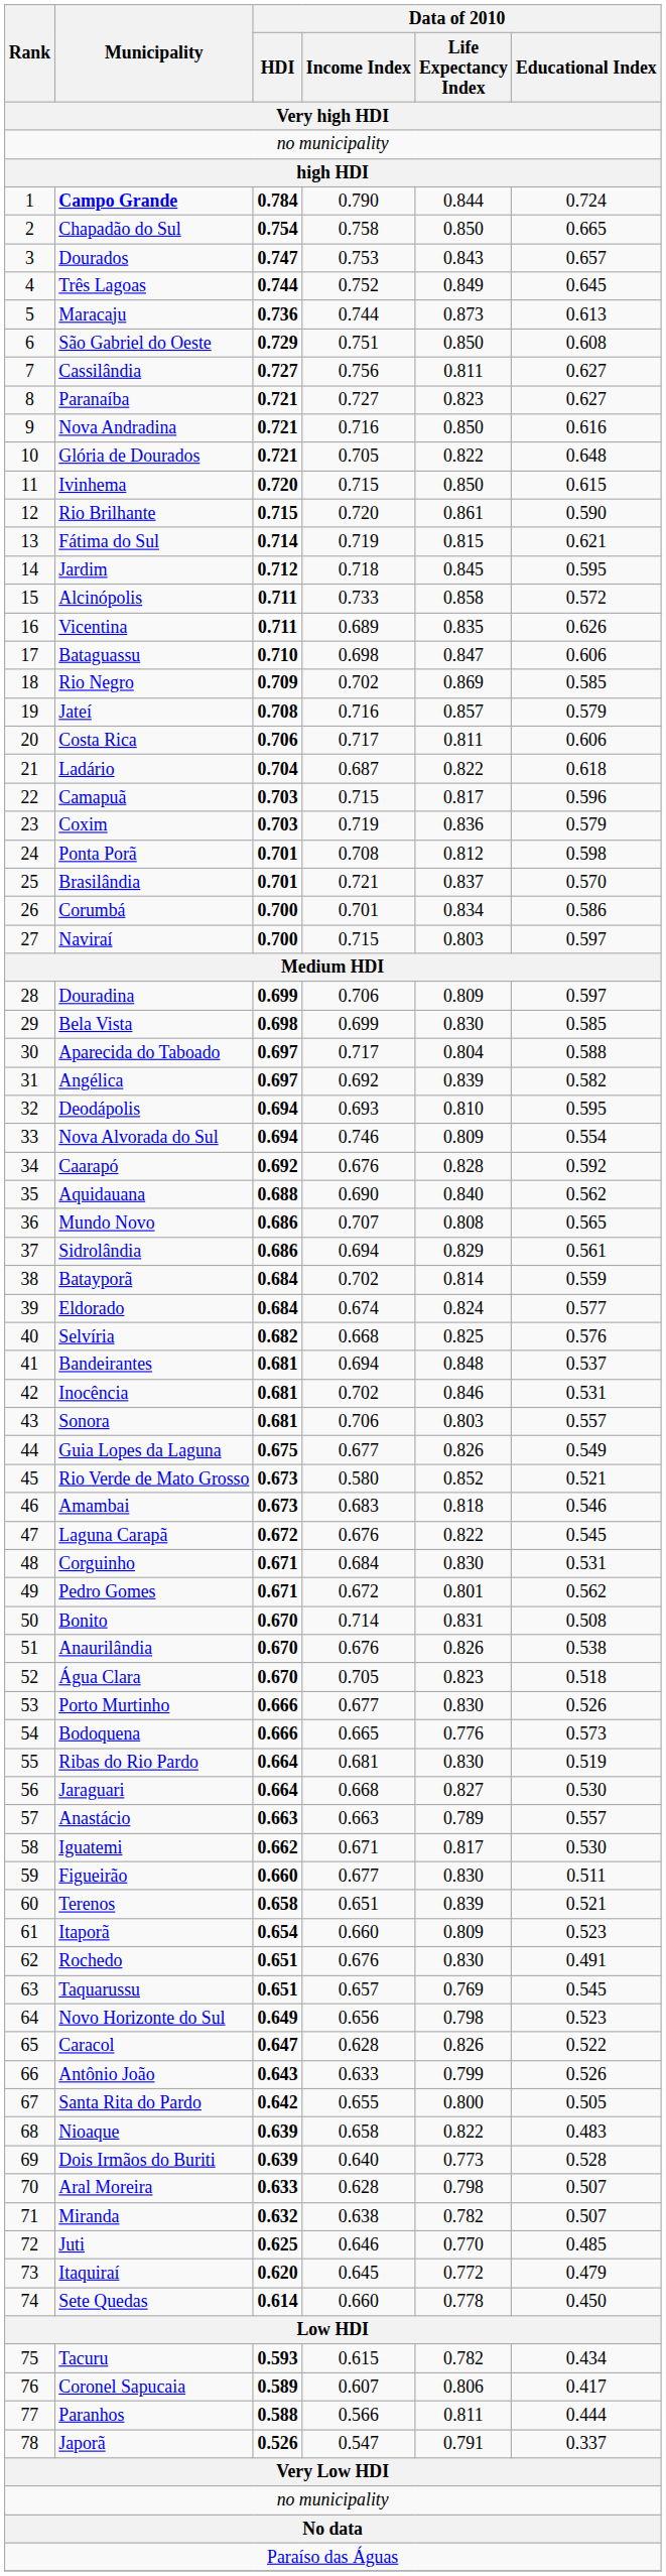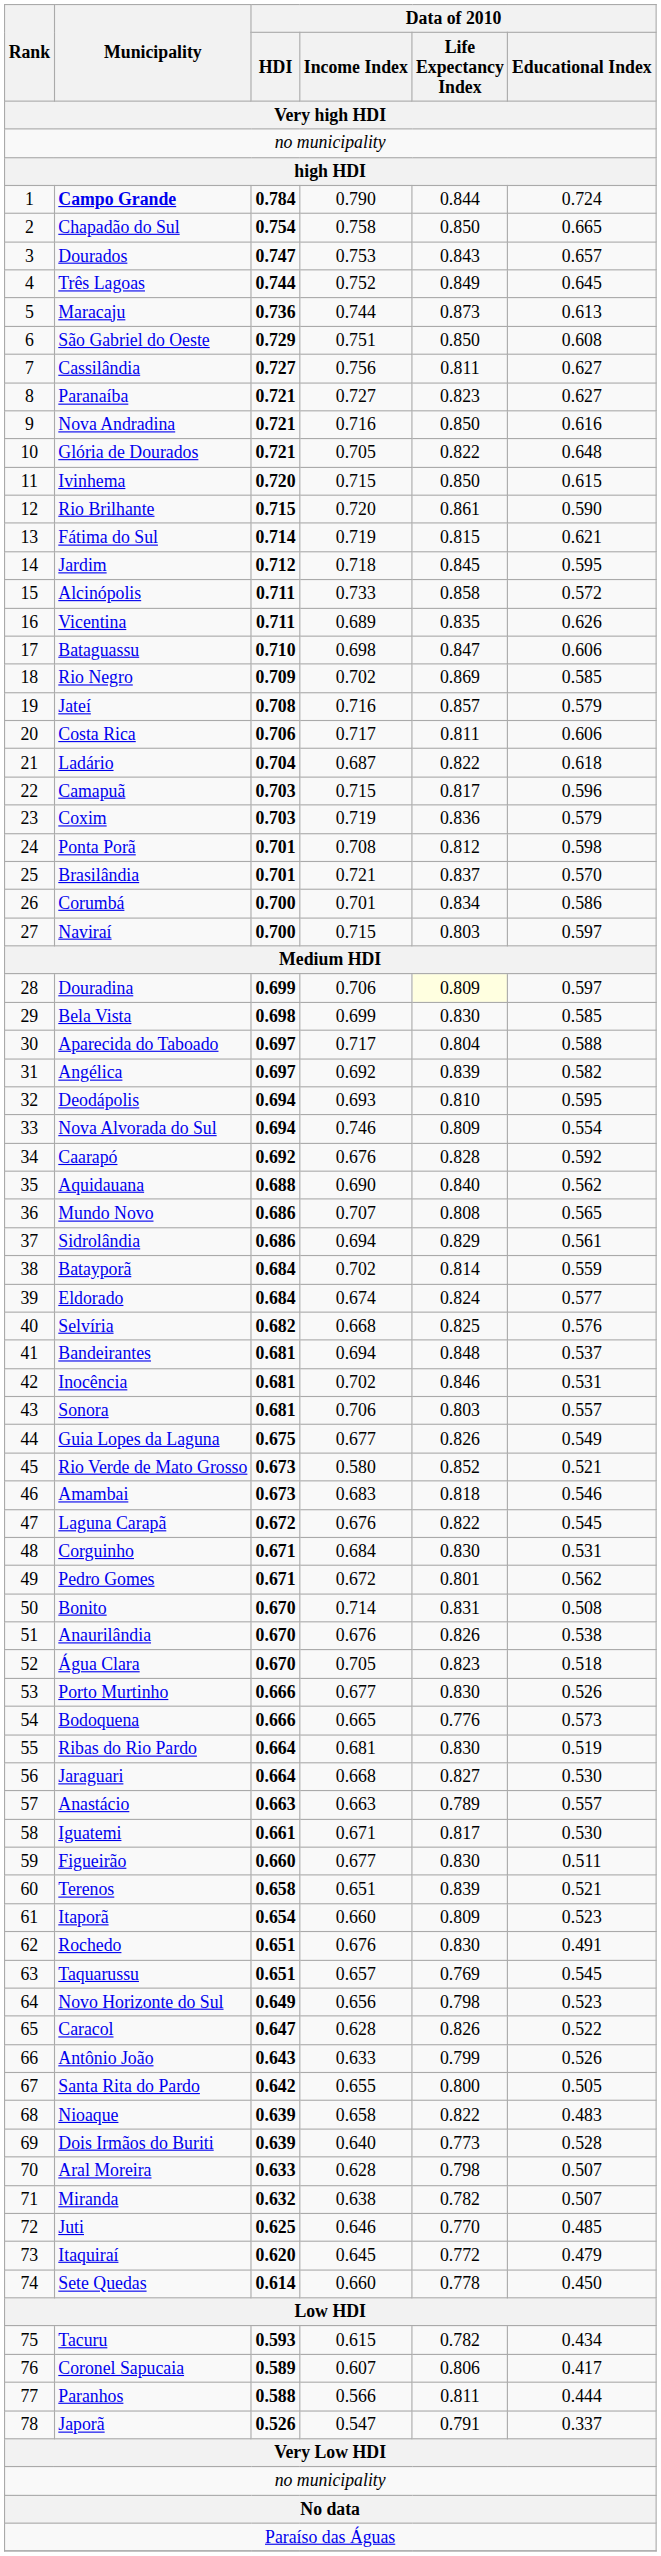 <table class="wikitable sortable">
 <tr>
 <th rowspan="2">Rank</th>
 <th rowspan="2">Municipality</th>
 <th colspan="4">Data of 2010</th>
 </tr>
 <tr bgcolor="#EAEAEA">
 <th>HDI</th>
 <th>Income Index</th>
 <th>Life<br>Expectancy<br>Index</th>
 <th>Educational Index</th>
 </tr>
 <tr>
 <th colspan="6"><strong><span>Very high HDI</span></strong></th>
 </tr>
 <tr>
 <td colspan="6" style="text-align:center;"><em>no municipality</em></td>
 </tr>
 <tr>
 <th colspan="6"><strong><span>high HDI</span></strong></th>
 </tr>
 <tr>
 <td style="text-align:center">1</td>
 <td><strong><a href='#'>Campo Grande</a></strong></td>
 <td style="text-align:center"><strong>0.784</strong></td>
 <td style="text-align:center">0.790</td>
 <td style="text-align:center">0.844</td>
 <td style="text-align:center">0.724</td>
 </tr>
 <tr>
 <td style="text-align:center">2</td>
 <td><a href='#'>Chapadão do Sul</a></td>
 <td style="text-align:center"><strong>0.754</strong></td>
 <td style="text-align:center">0.758</td>
 <td style="text-align:center">0.850</td>
 <td style="text-align:center">0.665</td>
 </tr>
 <tr>
 <td style="text-align:center">3</td>
 <td><a href='#'>Dourados</a></td>
 <td style="text-align:center"><strong>0.747</strong></td>
 <td style="text-align:center">0.753</td>
 <td style="text-align:center">0.843</td>
 <td style="text-align:center">0.657</td>
 </tr>
 <tr>
 <td style="text-align:center">4</td>
 <td><a href='#'>Três Lagoas</a></td>
 <td style="text-align:center"><strong>0.744</strong></td>
 <td style="text-align:center">0.752</td>
 <td style="text-align:center">0.849</td>
 <td style="text-align:center">0.645</td>
 </tr>
 <tr>
 <td style="text-align:center">5</td>
 <td><a href='#'>Maracaju</a></td>
 <td style="text-align:center"><strong>0.736</strong></td>
 <td style="text-align:center">0.744</td>
 <td style="text-align:center">0.873</td>
 <td style="text-align:center">0.613</td>
 </tr>
 <tr>
 <td style="text-align:center">6</td>
 <td><a href='#'>São Gabriel do Oeste</a></td>
 <td style="text-align:center"><strong>0.729</strong></td>
 <td style="text-align:center">0.751</td>
 <td style="text-align:center">0.850</td>
 <td style="text-align:center">0.608</td>
 </tr>
 <tr>
 <td style="text-align:center">7</td>
 <td><a href='#'>Cassilândia</a></td>
 <td style="text-align:center"><strong>0.727</strong></td>
 <td style="text-align:center">0.756</td>
 <td style="text-align:center">0.811</td>
 <td style="text-align:center">0.627</td>
 </tr>
 <tr>
 <td style="text-align:center">8</td>
 <td><a href='#'>Paranaíba</a></td>
 <td style="text-align:center"><strong>0.721</strong></td>
 <td style="text-align:center">0.727</td>
 <td style="text-align:center">0.823</td>
 <td style="text-align:center">0.627</td>
 </tr>
 <tr>
 <td style="text-align:center">9</td>
 <td><a href='#'>Nova Andradina</a></td>
 <td style="text-align:center"><strong>0.721</strong></td>
 <td style="text-align:center">0.716</td>
 <td style="text-align:center">0.850</td>
 <td style="text-align:center">0.616</td>
 </tr>
 <tr>
 <td style="text-align:center">10</td>
 <td><a href='#'>Glória de Dourados</a></td>
 <td style="text-align:center"><strong>0.721</strong></td>
 <td style="text-align:center">0.705</td>
 <td style="text-align:center">0.822</td>
 <td style="text-align:center">0.648</td>
 </tr>
 <tr>
 <td style="text-align:center">11</td>
 <td><a href='#'>Ivinhema</a></td>
 <td style="text-align:center"><strong>0.720</strong></td>
 <td style="text-align:center">0.715</td>
 <td style="text-align:center">0.850</td>
 <td style="text-align:center">0.615</td>
 </tr>
 <tr>
 <td style="text-align:center">12</td>
 <td><a href='#'>Rio Brilhante</a></td>
 <td style="text-align:center"><strong>0.715</strong></td>
 <td style="text-align:center">0.720</td>
 <td style="text-align:center">0.861</td>
 <td style="text-align:center">0.590</td>
 </tr>
 <tr>
 <td style="text-align:center">13</td>
 <td><a href='#'>Fátima do Sul</a></td>
 <td style="text-align:center"><strong>0.714</strong></td>
 <td style="text-align:center">0.719</td>
 <td style="text-align:center">0.815</td>
 <td style="text-align:center">0.621</td>
 </tr>
 <tr>
 <td style="text-align:center">14</td>
 <td><a href='#'>Jardim</a></td>
 <td style="text-align:center"><strong>0.712</strong></td>
 <td style="text-align:center">0.718</td>
 <td style="text-align:center">0.845</td>
 <td style="text-align:center">0.595</td>
 </tr>
 <tr>
 <td style="text-align:center">15</td>
 <td><a href='#'>Alcinópolis</a></td>
 <td style="text-align:center"><strong>0.711</strong></td>
 <td style="text-align:center">0.733</td>
 <td style="text-align:center">0.858</td>
 <td style="text-align:center">0.572</td>
 </tr>
 <tr>
 <td style="text-align:center">16</td>
 <td><a href='#'>Vicentina</a></td>
 <td style="text-align:center"><strong>0.711</strong></td>
 <td style="text-align:center">0.689</td>
 <td style="text-align:center">0.835</td>
 <td style="text-align:center">0.626</td>
 </tr>
 <tr>
 <td style="text-align:center">17</td>
 <td><a href='#'>Bataguassu</a></td>
 <td style="text-align:center"><strong>0.710</strong></td>
 <td style="text-align:center">0.698</td>
 <td style="text-align:center">0.847</td>
 <td style="text-align:center">0.606</td>
 </tr>
 <tr>
 <td style="text-align:center">18</td>
 <td><a href='#'>Rio Negro</a></td>
 <td style="text-align:center"><strong>0.709</strong></td>
 <td style="text-align:center">0.702</td>
 <td style="text-align:center">0.869</td>
 <td style="text-align:center">0.585</td>
 </tr>
 <tr>
 <td style="text-align:center">19</td>
 <td><a href='#'>Jateí</a></td>
 <td style="text-align:center"><strong>0.708</strong></td>
 <td style="text-align:center">0.716</td>
 <td style="text-align:center">0.857</td>
 <td style="text-align:center">0.579</td>
 </tr>
 <tr>
 <td style="text-align:center">20</td>
 <td><a href='#'>Costa Rica</a></td>
 <td style="text-align:center"><strong>0.706</strong></td>
 <td style="text-align:center">0.717</td>
 <td style="text-align:center">0.811</td>
 <td style="text-align:center">0.606</td>
 </tr>
 <tr>
 <td style="text-align:center">21</td>
 <td><a href='#'>Ladário</a></td>
 <td style="text-align:center"><strong>0.704</strong></td>
 <td style="text-align:center">0.687</td>
 <td style="text-align:center">0.822</td>
 <td style="text-align:center">0.618</td>
 </tr>
 <tr>
 <td style="text-align:center">22</td>
 <td><a href='#'>Camapuã</a></td>
 <td style="text-align:center"><strong>0.703</strong></td>
 <td style="text-align:center">0.715</td>
 <td style="text-align:center">0.817</td>
 <td style="text-align:center">0.596</td>
 </tr>
 <tr>
 <td style="text-align:center">23</td>
 <td><a href='#'>Coxim</a></td>
 <td style="text-align:center"><strong>0.703</strong></td>
 <td style="text-align:center">0.719</td>
 <td style="text-align:center">0.836</td>
 <td style="text-align:center">0.579</td>
 </tr>
 <tr>
 <td style="text-align:center">24</td>
 <td><a href='#'>Ponta Porã</a></td>
 <td style="text-align:center"><strong>0.701</strong></td>
 <td style="text-align:center">0.708</td>
 <td style="text-align:center">0.812</td>
 <td style="text-align:center">0.598</td>
 </tr>
 <tr>
 <td style="text-align:center">25</td>
 <td><a href='#'>Brasilândia</a></td>
 <td style="text-align:center"><strong>0.701</strong></td>
 <td style="text-align:center">0.721</td>
 <td style="text-align:center">0.837</td>
 <td style="text-align:center">0.570</td>
 </tr>
 <tr>
 <td style="text-align:center">26</td>
 <td><a href='#'>Corumbá</a></td>
 <td style="text-align:center"><strong>0.700</strong></td>
 <td style="text-align:center">0.701</td>
 <td style="text-align:center">0.834</td>
 <td style="text-align:center">0.586</td>
 </tr>
 <tr>
 <td style="text-align:center">27</td>
 <td><a href='#'>Naviraí</a></td>
 <td style="text-align:center"><strong>0.700</strong></td>
 <td style="text-align:center">0.715</td>
 <td style="text-align:center">0.803</td>
 <td style="text-align:center">0.597</td>
 </tr>
 <tr>
 <th colspan="6"><span><strong>Medium HDI</strong></span></th>
 </tr>
 <tr>
 <td style="text-align:center">28</td>
 <td><a href='#'>Douradina</a></td>
 <td style="text-align:center"><strong>0.699</strong></td>
 <td style="text-align:center">0.706</td>
-<td style="text-align:center">0.809</td>
+<td style="background: lightyellow; text-align:center">0.809</td>
 <td style="text-align:center">0.597</td>
 </tr>
 <tr>
 <td style="text-align:center">29</td>
 <td><a href='#'>Bela Vista</a></td>
 <td style="text-align:center"><strong>0.698</strong></td>
 <td style="text-align:center">0.699</td>
 <td style="text-align:center">0.830</td>
 <td style="text-align:center">0.585</td>
 </tr>
 <tr>
 <td style="text-align:center">30</td>
 <td><a href='#'>Aparecida do Taboado</a></td>
 <td style="text-align:center"><strong>0.697</strong></td>
 <td style="text-align:center">0.717</td>
 <td style="text-align:center">0.804</td>
 <td style="text-align:center">0.588</td>
 </tr>
 <tr>
 <td style="text-align:center">31</td>
 <td><a href='#'>Angélica</a></td>
 <td style="text-align:center"><strong>0.697</strong></td>
 <td style="text-align:center">0.692</td>
 <td style="text-align:center">0.839</td>
 <td style="text-align:center">0.582</td>
 </tr>
 <tr>
 <td style="text-align:center">32</td>
 <td><a href='#'>Deodápolis</a></td>
 <td style="text-align:center"><strong>0.694</strong></td>
 <td style="text-align:center">0.693</td>
 <td style="text-align:center">0.810</td>
 <td style="text-align:center">0.595</td>
 </tr>
 <tr>
 <td style="text-align:center">33</td>
 <td><a href='#'>Nova Alvorada do Sul</a></td>
 <td style="text-align:center"><strong>0.694</strong></td>
 <td style="text-align:center">0.746</td>
 <td style="text-align:center">0.809</td>
 <td style="text-align:center">0.554</td>
 </tr>
 <tr>
 <td style="text-align:center">34</td>
 <td><a href='#'>Caarapó</a></td>
 <td style="text-align:center"><strong>0.692</strong></td>
 <td style="text-align:center">0.676</td>
 <td style="text-align:center">0.828</td>
 <td style="text-align:center">0.592</td>
 </tr>
 <tr>
 <td style="text-align:center">35</td>
 <td><a href='#'>Aquidauana</a></td>
 <td style="text-align:center"><strong>0.688</strong></td>
 <td style="text-align:center">0.690</td>
 <td style="text-align:center">0.840</td>
 <td style="text-align:center">0.562</td>
 </tr>
 <tr>
 <td style="text-align:center">36</td>
 <td><a href='#'>Mundo Novo</a></td>
 <td style="text-align:center"><strong>0.686</strong></td>
 <td style="text-align:center">0.707</td>
 <td style="text-align:center">0.808</td>
 <td style="text-align:center">0.565</td>
 </tr>
 <tr>
 <td style="text-align:center">37</td>
 <td><a href='#'>Sidrolândia</a></td>
 <td style="text-align:center"><strong>0.686</strong></td>
 <td style="text-align:center">0.694</td>
 <td style="text-align:center">0.829</td>
 <td style="text-align:center">0.561</td>
 </tr>
 <tr>
 <td style="text-align:center">38</td>
 <td><a href='#'>Batayporã</a></td>
 <td style="text-align:center"><strong>0.684</strong></td>
 <td style="text-align:center">0.702</td>
 <td style="text-align:center">0.814</td>
 <td style="text-align:center">0.559</td>
 </tr>
 <tr>
 <td style="text-align:center">39</td>
 <td><a href='#'>Eldorado</a></td>
 <td style="text-align:center"><strong>0.684</strong></td>
 <td style="text-align:center">0.674</td>
 <td style="text-align:center">0.824</td>
 <td style="text-align:center">0.577</td>
 </tr>
 <tr>
 <td style="text-align:center">40</td>
 <td><a href='#'>Selvíria</a></td>
 <td style="text-align:center"><strong>0.682</strong></td>
 <td style="text-align:center">0.668</td>
 <td style="text-align:center">0.825</td>
 <td style="text-align:center">0.576</td>
 </tr>
 <tr>
 <td style="text-align:center">41</td>
 <td><a href='#'>Bandeirantes</a></td>
 <td style="text-align:center"><strong>0.681</strong></td>
 <td style="text-align:center">0.694</td>
 <td style="text-align:center">0.848</td>
 <td style="text-align:center">0.537</td>
 </tr>
 <tr>
 <td style="text-align:center">42</td>
 <td><a href='#'>Inocência</a></td>
 <td style="text-align:center"><strong>0.681</strong></td>
 <td style="text-align:center">0.702</td>
 <td style="text-align:center">0.846</td>
 <td style="text-align:center">0.531</td>
 </tr>
 <tr>
 <td style="text-align:center">43</td>
 <td><a href='#'>Sonora</a></td>
 <td style="text-align:center"><strong>0.681</strong></td>
 <td style="text-align:center">0.706</td>
 <td style="text-align:center">0.803</td>
 <td style="text-align:center">0.557</td>
 </tr>
 <tr>
 <td style="text-align:center">44</td>
 <td><a href='#'>Guia Lopes da Laguna</a></td>
 <td style="text-align:center"><strong>0.675</strong></td>
 <td style="text-align:center">0.677</td>
 <td style="text-align:center">0.826</td>
 <td style="text-align:center">0.549</td>
 </tr>
 <tr>
 <td style="text-align:center">45</td>
 <td><a href='#'>Rio Verde de Mato Grosso</a></td>
 <td style="text-align:center"><strong>0.673</strong></td>
 <td style="text-align:center">0.580</td>
 <td style="text-align:center">0.852</td>
 <td style="text-align:center">0.521</td>
 </tr>
 <tr>
 <td style="text-align:center">46</td>
 <td><a href='#'>Amambai</a></td>
 <td style="text-align:center"><strong>0.673</strong></td>
 <td style="text-align:center">0.683</td>
 <td style="text-align:center">0.818</td>
 <td style="text-align:center">0.546</td>
 </tr>
 <tr>
 <td style="text-align:center">47</td>
 <td><a href='#'>Laguna Carapã</a></td>
 <td style="text-align:center"><strong>0.672</strong></td>
 <td style="text-align:center">0.676</td>
 <td style="text-align:center">0.822</td>
 <td style="text-align:center">0.545</td>
 </tr>
 <tr>
 <td style="text-align:center">48</td>
 <td><a href='#'>Corguinho</a></td>
 <td style="text-align:center"><strong>0.671</strong></td>
 <td style="text-align:center">0.684</td>
 <td style="text-align:center">0.830</td>
 <td style="text-align:center">0.531</td>
 </tr>
 <tr>
 <td style="text-align:center">49</td>
 <td><a href='#'>Pedro Gomes</a></td>
 <td style="text-align:center"><strong>0.671</strong></td>
 <td style="text-align:center">0.672</td>
 <td style="text-align:center">0.801</td>
 <td style="text-align:center">0.562</td>
 </tr>
 <tr>
 <td style="text-align:center">50</td>
 <td><a href='#'>Bonito</a></td>
 <td style="text-align:center"><strong>0.670</strong></td>
 <td style="text-align:center">0.714</td>
 <td style="text-align:center">0.831</td>
 <td style="text-align:center">0.508</td>
 </tr>
 <tr>
 <td style="text-align:center">51</td>
 <td><a href='#'>Anaurilândia</a></td>
 <td style="text-align:center"><strong>0.670</strong></td>
 <td style="text-align:center">0.676</td>
 <td style="text-align:center">0.826</td>
 <td style="text-align:center">0.538</td>
 </tr>
 <tr>
 <td style="text-align:center">52</td>
 <td><a href='#'>Água Clara</a></td>
 <td style="text-align:center"><strong>0.670</strong></td>
 <td style="text-align:center">0.705</td>
 <td style="text-align:center">0.823</td>
 <td style="text-align:center">0.518</td>
 </tr>
 <tr>
 <td style="text-align:center">53</td>
 <td><a href='#'>Porto Murtinho</a></td>
 <td style="text-align:center"><strong>0.666</strong></td>
 <td style="text-align:center">0.677</td>
 <td style="text-align:center">0.830</td>
 <td style="text-align:center">0.526</td>
 </tr>
 <tr>
 <td style="text-align:center">54</td>
 <td><a href='#'>Bodoquena</a></td>
 <td style="text-align:center"><strong>0.666</strong></td>
 <td style="text-align:center">0.665</td>
 <td style="text-align:center">0.776</td>
 <td style="text-align:center">0.573</td>
 </tr>
 <tr>
 <td style="text-align:center">55</td>
 <td><a href='#'>Ribas do Rio Pardo</a></td>
 <td style="text-align:center"><strong>0.664</strong></td>
 <td style="text-align:center">0.681</td>
 <td style="text-align:center">0.830</td>
 <td style="text-align:center">0.519</td>
 </tr>
 <tr>
 <td style="text-align:center">56</td>
 <td><a href='#'>Jaraguari</a></td>
 <td style="text-align:center"><strong>0.664</strong></td>
 <td style="text-align:center">0.668</td>
 <td style="text-align:center">0.827</td>
 <td style="text-align:center">0.530</td>
 </tr>
 <tr>
 <td style="text-align:center">57</td>
 <td><a href='#'>Anastácio</a></td>
 <td style="text-align:center"><strong>0.663</strong></td>
 <td style="text-align:center">0.663</td>
 <td style="text-align:center">0.789</td>
 <td style="text-align:center">0.557</td>
 </tr>
 <tr>
 <td style="text-align:center">58</td>
 <td><a href='#'>Iguatemi</a></td>
-<td style="text-align:center"><strong>0.662</strong></td>
+<td style="text-align:center"><strong>0.661</strong></td>
 <td style="text-align:center">0.671</td>
 <td style="text-align:center">0.817</td>
 <td style="text-align:center">0.530</td>
 </tr>
 <tr>
 <td style="text-align:center">59</td>
 <td><a href='#'>Figueirão</a></td>
 <td style="text-align:center"><strong>0.660</strong></td>
 <td style="text-align:center">0.677</td>
 <td style="text-align:center">0.830</td>
 <td style="text-align:center">0.511</td>
 </tr>
 <tr>
 <td style="text-align:center">60</td>
 <td><a href='#'>Terenos</a></td>
 <td style="text-align:center"><strong>0.658</strong></td>
 <td style="text-align:center">0.651</td>
 <td style="text-align:center">0.839</td>
 <td style="text-align:center">0.521</td>
 </tr>
 <tr>
 <td style="text-align:center">61</td>
 <td><a href='#'>Itaporã</a></td>
 <td style="text-align:center"><strong>0.654</strong></td>
 <td style="text-align:center">0.660</td>
 <td style="text-align:center">0.809</td>
 <td style="text-align:center">0.523</td>
 </tr>
 <tr>
 <td style="text-align:center">62</td>
 <td><a href='#'>Rochedo</a></td>
 <td style="text-align:center"><strong>0.651</strong></td>
 <td style="text-align:center">0.676</td>
 <td style="text-align:center">0.830</td>
 <td style="text-align:center">0.491</td>
 </tr>
 <tr>
 <td style="text-align:center">63</td>
 <td><a href='#'>Taquarussu</a></td>
 <td style="text-align:center"><strong>0.651</strong></td>
 <td style="text-align:center">0.657</td>
 <td style="text-align:center">0.769</td>
 <td style="text-align:center">0.545</td>
 </tr>
 <tr>
 <td style="text-align:center">64</td>
 <td><a href='#'>Novo Horizonte do Sul</a></td>
 <td style="text-align:center"><strong>0.649</strong></td>
 <td style="text-align:center">0.656</td>
 <td style="text-align:center">0.798</td>
 <td style="text-align:center">0.523</td>
 </tr>
 <tr>
 <td style="text-align:center">65</td>
 <td><a href='#'>Caracol</a></td>
 <td style="text-align:center"><strong>0.647</strong></td>
 <td style="text-align:center">0.628</td>
 <td style="text-align:center">0.826</td>
 <td style="text-align:center">0.522</td>
 </tr>
 <tr>
 <td style="text-align:center">66</td>
 <td><a href='#'>Antônio João</a></td>
 <td style="text-align:center"><strong>0.643</strong></td>
 <td style="text-align:center">0.633</td>
 <td style="text-align:center">0.799</td>
 <td style="text-align:center">0.526</td>
 </tr>
 <tr>
 <td style="text-align:center">67</td>
 <td><a href='#'>Santa Rita do Pardo</a></td>
 <td style="text-align:center"><strong>0.642</strong></td>
 <td style="text-align:center">0.655</td>
 <td style="text-align:center">0.800</td>
 <td style="text-align:center">0.505</td>
 </tr>
 <tr>
 <td style="text-align:center">68</td>
 <td><a href='#'>Nioaque</a></td>
 <td style="text-align:center"><strong>0.639</strong></td>
 <td style="text-align:center">0.658</td>
 <td style="text-align:center">0.822</td>
 <td style="text-align:center">0.483</td>
 </tr>
 <tr>
 <td style="text-align:center">69</td>
 <td><a href='#'>Dois Irmãos do Buriti</a></td>
 <td style="text-align:center"><strong>0.639</strong></td>
 <td style="text-align:center">0.640</td>
 <td style="text-align:center">0.773</td>
 <td style="text-align:center">0.528</td>
 </tr>
 <tr>
 <td style="text-align:center">70</td>
 <td><a href='#'>Aral Moreira</a></td>
 <td style="text-align:center"><strong>0.633</strong></td>
 <td style="text-align:center">0.628</td>
 <td style="text-align:center">0.798</td>
 <td style="text-align:center">0.507</td>
 </tr>
 <tr>
 <td style="text-align:center">71</td>
 <td><a href='#'>Miranda</a></td>
 <td style="text-align:center"><strong>0.632</strong></td>
 <td style="text-align:center">0.638</td>
 <td style="text-align:center">0.782</td>
 <td style="text-align:center">0.507</td>
 </tr>
 <tr>
 <td style="text-align:center">72</td>
 <td><a href='#'>Juti</a></td>
 <td style="text-align:center"><strong>0.625</strong></td>
 <td style="text-align:center">0.646</td>
 <td style="text-align:center">0.770</td>
 <td style="text-align:center">0.485</td>
 </tr>
 <tr>
 <td style="text-align:center">73</td>
 <td><a href='#'>Itaquiraí</a></td>
 <td style="text-align:center"><strong>0.620</strong></td>
 <td style="text-align:center">0.645</td>
 <td style="text-align:center">0.772</td>
 <td style="text-align:center">0.479</td>
 </tr>
 <tr>
 <td style="text-align:center">74</td>
 <td><a href='#'>Sete Quedas</a></td>
 <td style="text-align:center"><strong>0.614</strong></td>
 <td style="text-align:center">0.660</td>
 <td style="text-align:center">0.778</td>
 <td style="text-align:center">0.450</td>
 </tr>
 <tr>
 <th colspan="6"><strong><span>Low HDI</span></strong></th>
 </tr>
 <tr>
 <td style="text-align:center">75</td>
 <td><a href='#'>Tacuru</a></td>
 <td style="text-align:center"><strong>0.593</strong></td>
 <td style="text-align:center">0.615</td>
 <td style="text-align:center">0.782</td>
 <td style="text-align:center">0.434</td>
 </tr>
 <tr>
 <td style="text-align:center">76</td>
 <td><a href='#'>Coronel Sapucaia</a></td>
 <td style="text-align:center"><strong>0.589</strong></td>
 <td style="text-align:center">0.607</td>
 <td style="text-align:center">0.806</td>
 <td style="text-align:center">0.417</td>
 </tr>
 <tr>
 <td style="text-align:center">77</td>
 <td><a href='#'>Paranhos</a></td>
 <td style="text-align:center"><strong>0.588</strong></td>
 <td style="text-align:center">0.566</td>
 <td style="text-align:center">0.811</td>
 <td style="text-align:center">0.444</td>
 </tr>
 <tr>
 <td style="text-align:center">78</td>
 <td><a href='#'>Japorã</a></td>
 <td style="text-align:center"><strong>0.526</strong></td>
 <td style="text-align:center">0.547</td>
 <td style="text-align:center">0.791</td>
 <td style="text-align:center">0.337</td>
 </tr>
 <tr>
 <th colspan="6"><strong><span>Very Low HDI</span></strong></th>
 </tr>
 <tr>
 <td colspan="6" style="text-align:center;"><em>no municipality</em></td>
 </tr>
 <tr>
 <th colspan="6">No data</th>
 </tr>
 <tr>
 <td colspan="6" style="text-align:center;"><a href='#'>Paraíso das Águas</a></td>
 </tr>
 <tr>
 </tr>
 </table>
